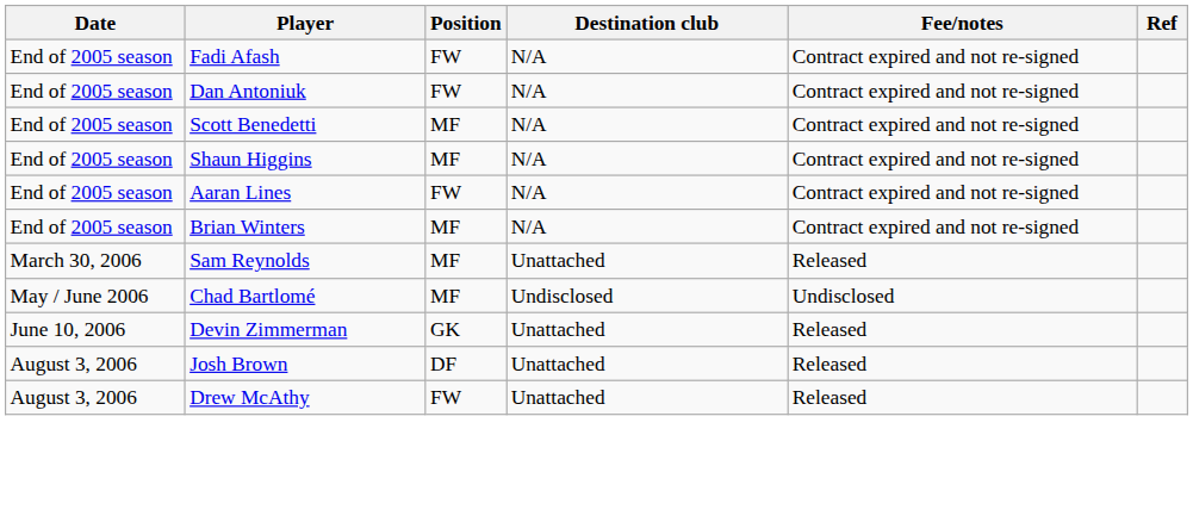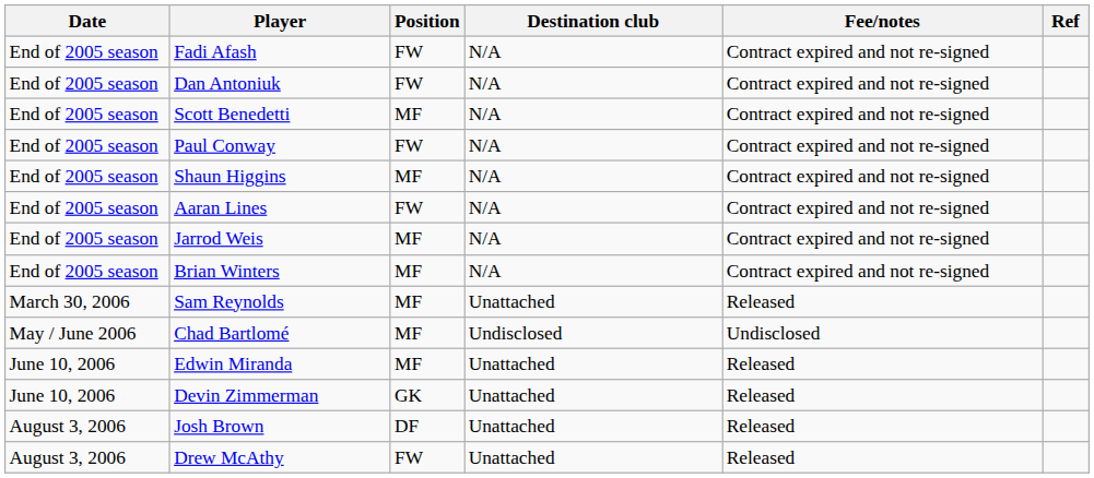 <table class="wikitable" style="font-size:95%;">
 <tr>
 <th width=125px>Date</th>
 <th width=170px>Player</th>
 <th width=50px>Position</th>
 <th width=200px>Destination club</th>
 <th width=250px>Fee/notes</th>
 <th width=30px>Ref</th>
 </tr>
 <tr>
 <td>End of <a href='#'>2005 season</a></td>
 <td> <a href='#'>Fadi Afash</a></td>
 <td>FW</td>
 <td>N/A</td>
 <td>Contract expired and not re-signed</td>
 <td></td>
 </tr>
 <tr>
 <td>End of <a href='#'>2005 season</a></td>
 <td> <a href='#'>Dan Antoniuk</a></td>
 <td>FW</td>
 <td>N/A</td>
 <td>Contract expired and not re-signed</td>
 <td></td>
 </tr>
 <tr>
 <td>End of <a href='#'>2005 season</a></td>
 <td> <a href='#'>Scott Benedetti</a></td>
 <td>MF</td>
 <td>N/A</td>
 <td>Contract expired and not re-signed</td>
 <td></td>
 </tr>
 <tr>
 <td>End of <a href='#'>2005 season</a></td>
+<td> <a href='#'>Paul Conway</a></td>
+<td>FW</td>
+<td>N/A</td>
+<td>Contract expired and not re-signed</td>
+<td></td>
+</tr>
+<tr>
+<td>End of <a href='#'>2005 season</a></td>
 <td> <a href='#'>Shaun Higgins</a></td>
 <td>MF</td>
 <td>N/A</td>
 <td>Contract expired and not re-signed</td>
 <td></td>
 </tr>
 <tr>
 <td>End of <a href='#'>2005 season</a></td>
 <td> <a href='#'>Aaran Lines</a></td>
 <td>FW</td>
+<td>N/A</td>
+<td>Contract expired and not re-signed</td>
+<td></td>
+</tr>
+<tr>
+<td>End of <a href='#'>2005 season</a></td>
+<td> <a href='#'>Jarrod Weis</a></td>
+<td>MF</td>
 <td>N/A</td>
 <td>Contract expired and not re-signed</td>
 <td></td>
 </tr>
 <tr>
 <td>End of <a href='#'>2005 season</a></td>
 <td> <a href='#'>Brian Winters</a></td>
 <td>MF</td>
 <td>N/A</td>
 <td>Contract expired and not re-signed</td>
 <td></td>
 </tr>
 <tr>
 <td>March 30, 2006</td>
 <td> <a href='#'>Sam Reynolds</a></td>
 <td>MF</td>
 <td>Unattached</td>
 <td>Released</td>
 <td></td>
 </tr>
 <tr>
 <td>May / June 2006</td>
 <td> <a href='#'>Chad Bartlomé</a></td>
 <td>MF</td>
 <td>Undisclosed</td>
 <td>Undisclosed</td>
 <td></td>
 </tr>
 <tr>
 <td>June 10, 2006</td>
+<td> <a href='#'>Edwin Miranda</a></td>
+<td>MF</td>
+<td>Unattached</td>
+<td>Released</td>
+<td></td>
+</tr>
+<tr>
+<td>June 10, 2006</td>
 <td> <a href='#'>Devin Zimmerman</a></td>
 <td>GK</td>
 <td>Unattached</td>
 <td>Released</td>
 <td></td>
 </tr>
 <tr>
 <td>August 3, 2006</td>
 <td> <a href='#'>Josh Brown</a></td>
 <td>DF</td>
 <td>Unattached</td>
 <td>Released</td>
 <td></td>
 </tr>
 <tr>
 <td>August 3, 2006</td>
 <td> <a href='#'>Drew McAthy</a></td>
 <td>FW</td>
 <td>Unattached</td>
 <td>Released</td>
 <td></td>
 </tr>
 </table>
